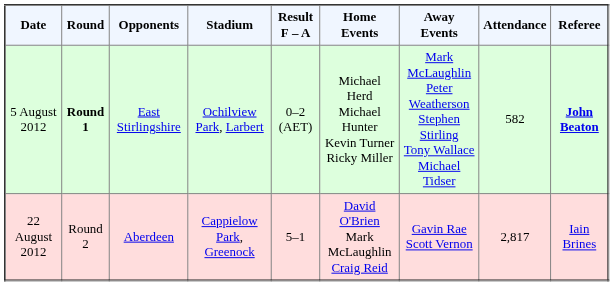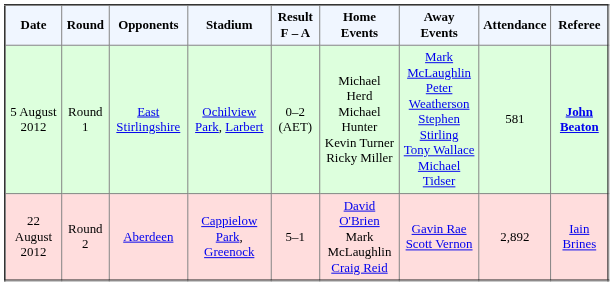 <table border="2" cellpadding="4" style="border-collapse:collapse; text-align:center; font-size:smaller;">
 <tr style="background:#f0f6ff;">
 <th>Date</th>
 <th>Round</th>
 <th>Opponents</th>
 <th>Stadium</th>
 <th>Result <br> F – A</th>
 <th>Home Events</th>
 <th>Away Events</th>
 <th>Attendance</th>
 <th>Referee</th>
 </tr>
 <tr style="background:#dfd;">
 <td>5 August 2012</td>
-<td><strong>Round 1</strong></td>
+<td>Round 1</td>
 <td><a href='#'>East Stirlingshire</a></td>
 <td><a href='#'>Ochilview Park</a>, <a href='#'>Larbert</a></td>
 <td>0–2 (AET)</td>
 <td>Michael Herd  <br> Michael Hunter  <br> Kevin Turner  <br> Ricky Miller </td>
 <td><a href='#'>Mark McLaughlin</a>   <br> <a href='#'>Peter Weatherson</a>   <br> <a href='#'>Stephen Stirling</a>  <br> <a href='#'>Tony Wallace</a>  <br> <a href='#'>Michael Tidser</a> </td>
-<td>582</td>
+<td>581</td>
 <td><strong><a href='#'>John Beaton</a></strong></td>
 </tr>
 <tr style="background:#fdd;">
 <td>22 August 2012</td>
 <td>Round 2</td>
 <td><a href='#'>Aberdeen</a></td>
 <td><a href='#'>Cappielow Park</a>, <a href='#'>Greenock</a></td>
 <td>5–1</td>
 <td><a href='#'>David O'Brien</a>  <br> Mark McLaughlin  <br> <a href='#'>Craig Reid</a> </td>
 <td><a href='#'>Gavin Rae</a>  <br> <a href='#'>Scott Vernon</a> </td>
-<td>2,817</td>
+<td>2,892</td>
 <td><a href='#'>Iain Brines</a></td>
 </tr>
 </table>
